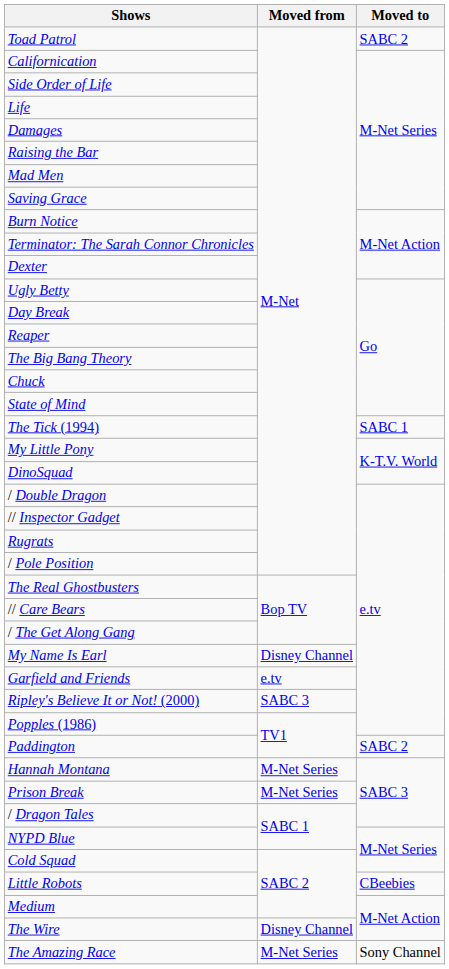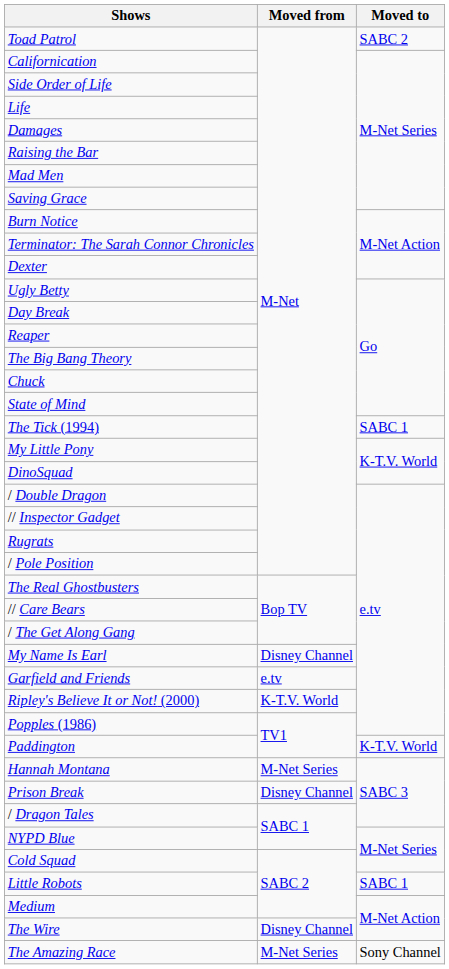 <table class="wikitable">
 <tr>
 <th>Shows</th>
 <th>Moved from</th>
 <th>Moved to</th>
 </tr>
 <tr>
 <td> <em><a href='#'>Toad Patrol</a></em></td>
 <td rowspan="24"><a href='#'>M-Net</a></td>
 <td><a href='#'>SABC 2</a></td>
 </tr>
 <tr>
 <td> <em><a href='#'>Californication</a></em></td>
 <td rowspan="7"><a href='#'>M-Net Series</a></td>
 </tr>
 <tr>
 <td> <em><a href='#'>Side Order of Life</a></em></td>
 </tr>
 <tr>
 <td> <em><a href='#'>Life</a></em></td>
 </tr>
 <tr>
 <td> <em><a href='#'>Damages</a></em></td>
 </tr>
 <tr>
 <td> <em><a href='#'>Raising the Bar</a></em></td>
 </tr>
 <tr>
 <td> <em><a href='#'>Mad Men</a></em></td>
 </tr>
 <tr>
 <td> <em><a href='#'>Saving Grace</a></em></td>
 </tr>
 <tr>
 <td> <em><a href='#'>Burn Notice</a></em></td>
 <td rowspan="3"><a href='#'>M-Net Action</a></td>
 </tr>
 <tr>
 <td> <em><a href='#'>Terminator: The Sarah Connor Chronicles</a></em></td>
 </tr>
 <tr>
 <td> <em><a href='#'>Dexter</a></em></td>
 </tr>
 <tr>
 <td> <em><a href='#'>Ugly Betty</a></em></td>
 <td rowspan="6"><a href='#'>Go</a></td>
 </tr>
 <tr>
 <td> <em><a href='#'>Day Break</a></em></td>
 </tr>
 <tr>
 <td> <em><a href='#'>Reaper</a></em></td>
 </tr>
 <tr>
 <td> <em><a href='#'>The Big Bang Theory</a></em></td>
 </tr>
 <tr>
 <td> <em><a href='#'>Chuck</a></em></td>
 </tr>
 <tr>
 <td> <em><a href='#'>State of Mind</a></em></td>
 </tr>
 <tr>
 <td> <a href='#'><em>The Tick</em> (1994)</a></td>
 <td><a href='#'>SABC 1</a></td>
 </tr>
 <tr>
 <td> <em><a href='#'>My Little Pony</a></em></td>
 <td rowspan="2"><a href='#'>K-T.V. World</a></td>
 </tr>
 <tr>
 <td> <em><a href='#'>DinoSquad</a></em></td>
 </tr>
 <tr>
 <td>/ <em><a href='#'>Double Dragon</a></em></td>
 <td rowspan="11"><a href='#'>e.tv</a></td>
 </tr>
 <tr>
 <td>// <em><a href='#'>Inspector Gadget</a></em></td>
 </tr>
 <tr>
 <td> <em><a href='#'>Rugrats</a></em></td>
 </tr>
 <tr>
 <td>/ <em><a href='#'>Pole Position</a></em></td>
 </tr>
 <tr>
 <td> <em><a href='#'>The Real Ghostbusters</a></em></td>
 <td rowspan="3"><a href='#'>Bop TV</a></td>
 </tr>
 <tr>
 <td>// <em><a href='#'>Care Bears</a></em></td>
 </tr>
 <tr>
 <td>/ <em><a href='#'>The Get Along Gang</a></em></td>
 </tr>
 <tr>
 <td> <em><a href='#'>My Name Is Earl</a></em></td>
 <td><a href='#'>Disney Channel</a></td>
 </tr>
 <tr>
 <td> <em><a href='#'>Garfield and Friends</a></em></td>
 <td><a href='#'>e.tv</a></td>
 </tr>
 <tr>
 <td> <a href='#'><em>Ripley's Believe It or Not!</em> (2000)</a></td>
-<td><a href='#'>SABC 3</a></td>
+<td><a href='#'>K-T.V. World</a></td>
 </tr>
 <tr>
 <td> <a href='#'><em>Popples</em> (1986)</a></td>
 <td rowspan="2"><a href='#'>TV1</a></td>
 </tr>
 <tr>
 <td> <em><a href='#'>Paddington</a></em></td>
-<td><a href='#'>SABC 2</a></td>
+<td><a href='#'>K-T.V. World</a></td>
 </tr>
 <tr>
 <td> <em><a href='#'>Hannah Montana</a></em></td>
 <td><a href='#'>M-Net Series</a></td>
 <td rowspan="3"><a href='#'>SABC 3</a></td>
 </tr>
 <tr>
 <td> <em><a href='#'>Prison Break</a></em></td>
-<td><a href='#'>M-Net Series</a></td>
+<td><a href='#'>Disney Channel</a></td>
 </tr>
 <tr>
 <td>/ <em><a href='#'>Dragon Tales</a></em></td>
 <td rowspan="2"><a href='#'>SABC 1</a></td>
 </tr>
 <tr>
 <td> <em><a href='#'>NYPD Blue</a></em></td>
 <td rowspan="2"><a href='#'>M-Net Series</a></td>
 </tr>
 <tr>
 <td> <em><a href='#'>Cold Squad</a></em></td>
 <td rowspan="3"><a href='#'>SABC 2</a></td>
 </tr>
 <tr>
 <td> <em><a href='#'>Little Robots</a></em></td>
-<td><a href='#'>CBeebies</a></td>
+<td><a href='#'>SABC 1</a></td>
 </tr>
 <tr>
 <td> <em><a href='#'>Medium</a></em></td>
 <td rowspan="2"><a href='#'>M-Net Action</a></td>
 </tr>
 <tr>
 <td> <em><a href='#'>The Wire</a></em></td>
 <td><a href='#'>Disney Channel</a></td>
 </tr>
 <tr>
 <td> <em><a href='#'>The Amazing Race</a></em></td>
 <td><a href='#'>M-Net Series</a></td>
 <td>Sony Channel</td>
 </tr>
 </table>
